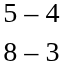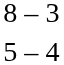 <table style="text-align:center">
 <tr>
 <th width=200></th>
 <th width=100></th>
 <th width=200></th>
 </tr>
 <tr>
 <td align=right><strong></strong></td>
-<td>5 – 4</td>
+<td>8 – 3</td>
 <td align=left></td>
 </tr>
 <tr>
 <td align=right><strong></strong></td>
-<td>8 – 3</td>
+<td>5 – 4</td>
 <td align=left></td>
 </tr>
 </table>
